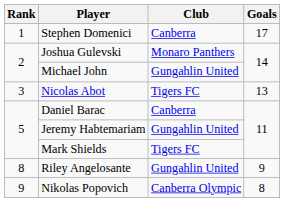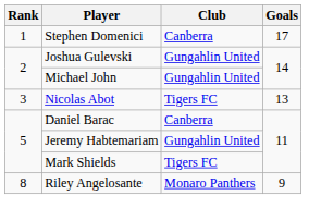 <table class=wikitable style=text-align:center>
 <tr>
 <th>Rank</th>
 <th>Player</th>
 <th>Club</th>
 <th>Goals</th>
 </tr>
 <tr>
 <td rowspan=1>1</td>
 <td align=left>Stephen Domenici</td>
 <td align=left><a href='#'>Canberra</a></td>
 <td rowspan=1>17</td>
 </tr>
 <tr>
 <td rowspan=2>2</td>
 <td align=left>Joshua Gulevski</td>
-<td align=left><a href='#'>Monaro Panthers</a></td>
+<td align=left><a href='#'>Gungahlin United</a></td>
 <td rowspan=2>14</td>
 </tr>
 <tr>
 <td align=left>Michael John</td>
 <td align=left><a href='#'>Gungahlin United</a></td>
 </tr>
 <tr>
 <td rowspan=1>3</td>
 <td align=left><a href='#'>Nicolas Abot</a></td>
 <td align=left><a href='#'>Tigers FC</a></td>
 <td rowspan=1>13</td>
 </tr>
 <tr>
 <td rowspan=3>5</td>
 <td align=left>Daniel Barac</td>
 <td align=left><a href='#'>Canberra</a></td>
 <td rowspan=3>11</td>
 </tr>
 <tr>
 <td align=left>Jeremy Habtemariam</td>
 <td align=left><a href='#'>Gungahlin United</a></td>
 </tr>
 <tr>
 <td align=left>Mark Shields</td>
 <td align=left><a href='#'>Tigers FC</a></td>
 </tr>
 <tr>
 <td rowspan=1>8</td>
 <td align=left>Riley Angelosante</td>
-<td align=left><a href='#'>Gungahlin United</a></td>
+<td align=left><a href='#'>Monaro Panthers</a></td>
 <td rowspan=1>9</td>
 </tr>
-<tr>
-<td rowspan=1>9</td>
-<td align=left>Nikolas Popovich</td>
-<td align=left><a href='#'>Canberra Olympic</a></td>
-<td rowspan=1>8</td>
-</tr>
 </table>
